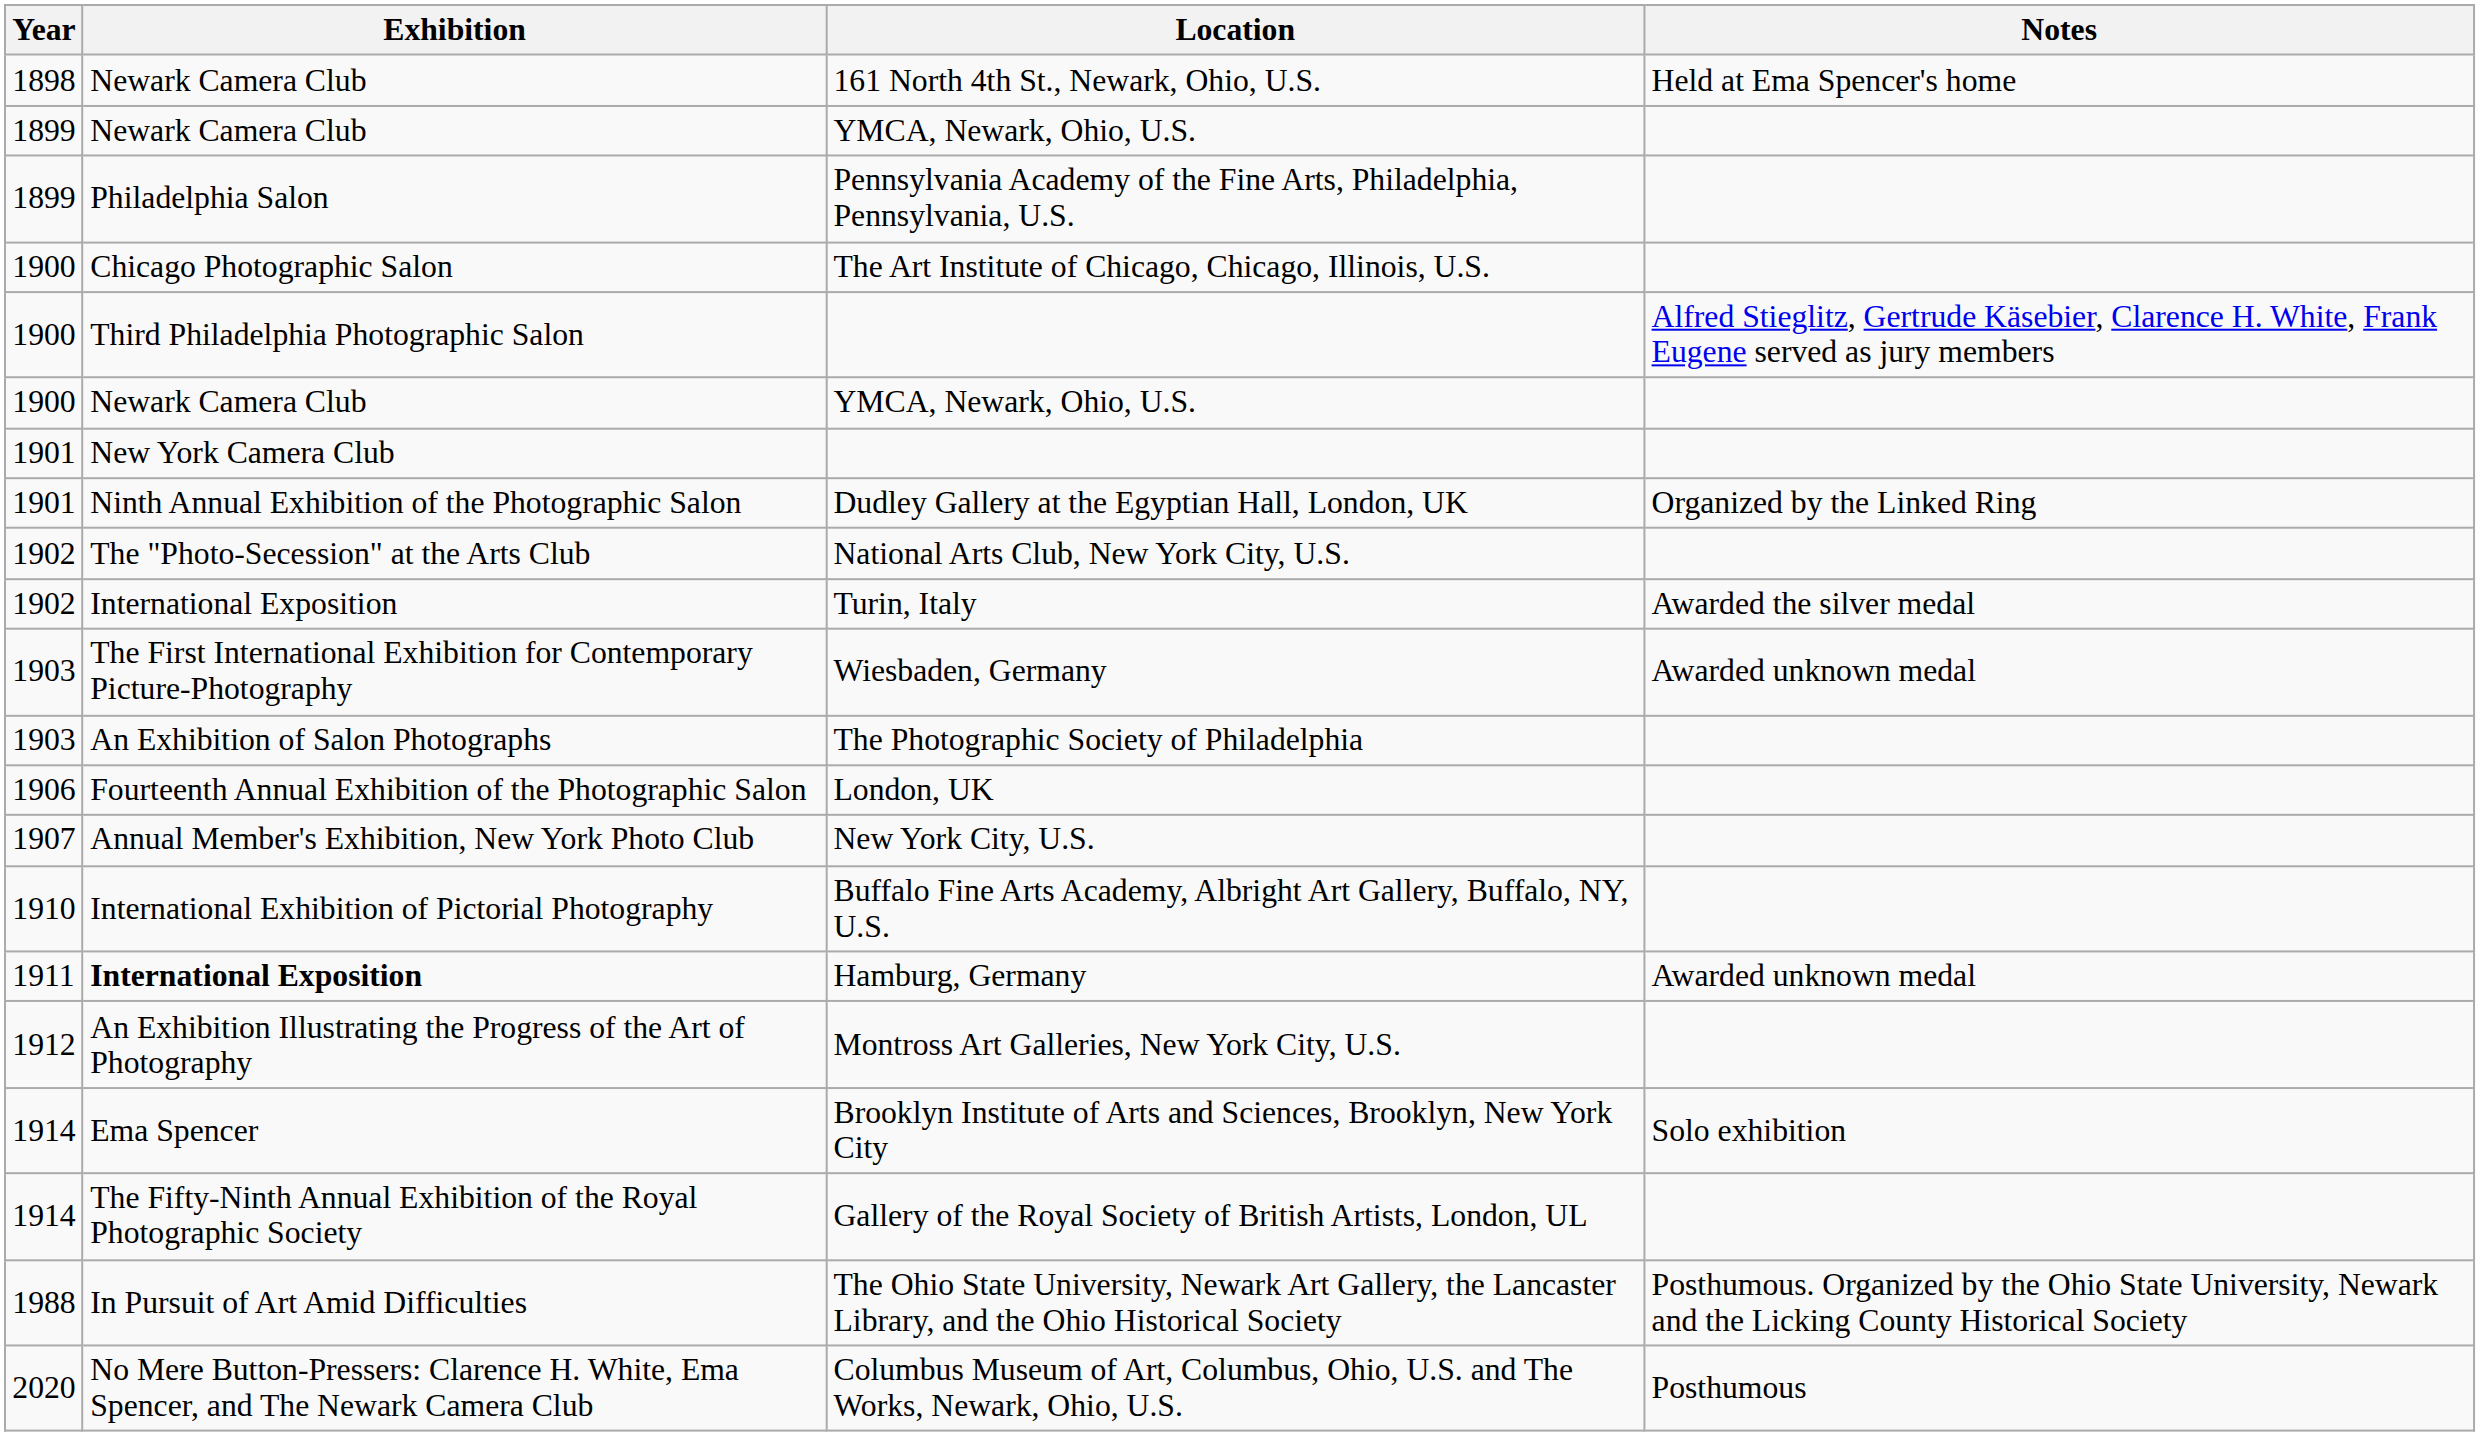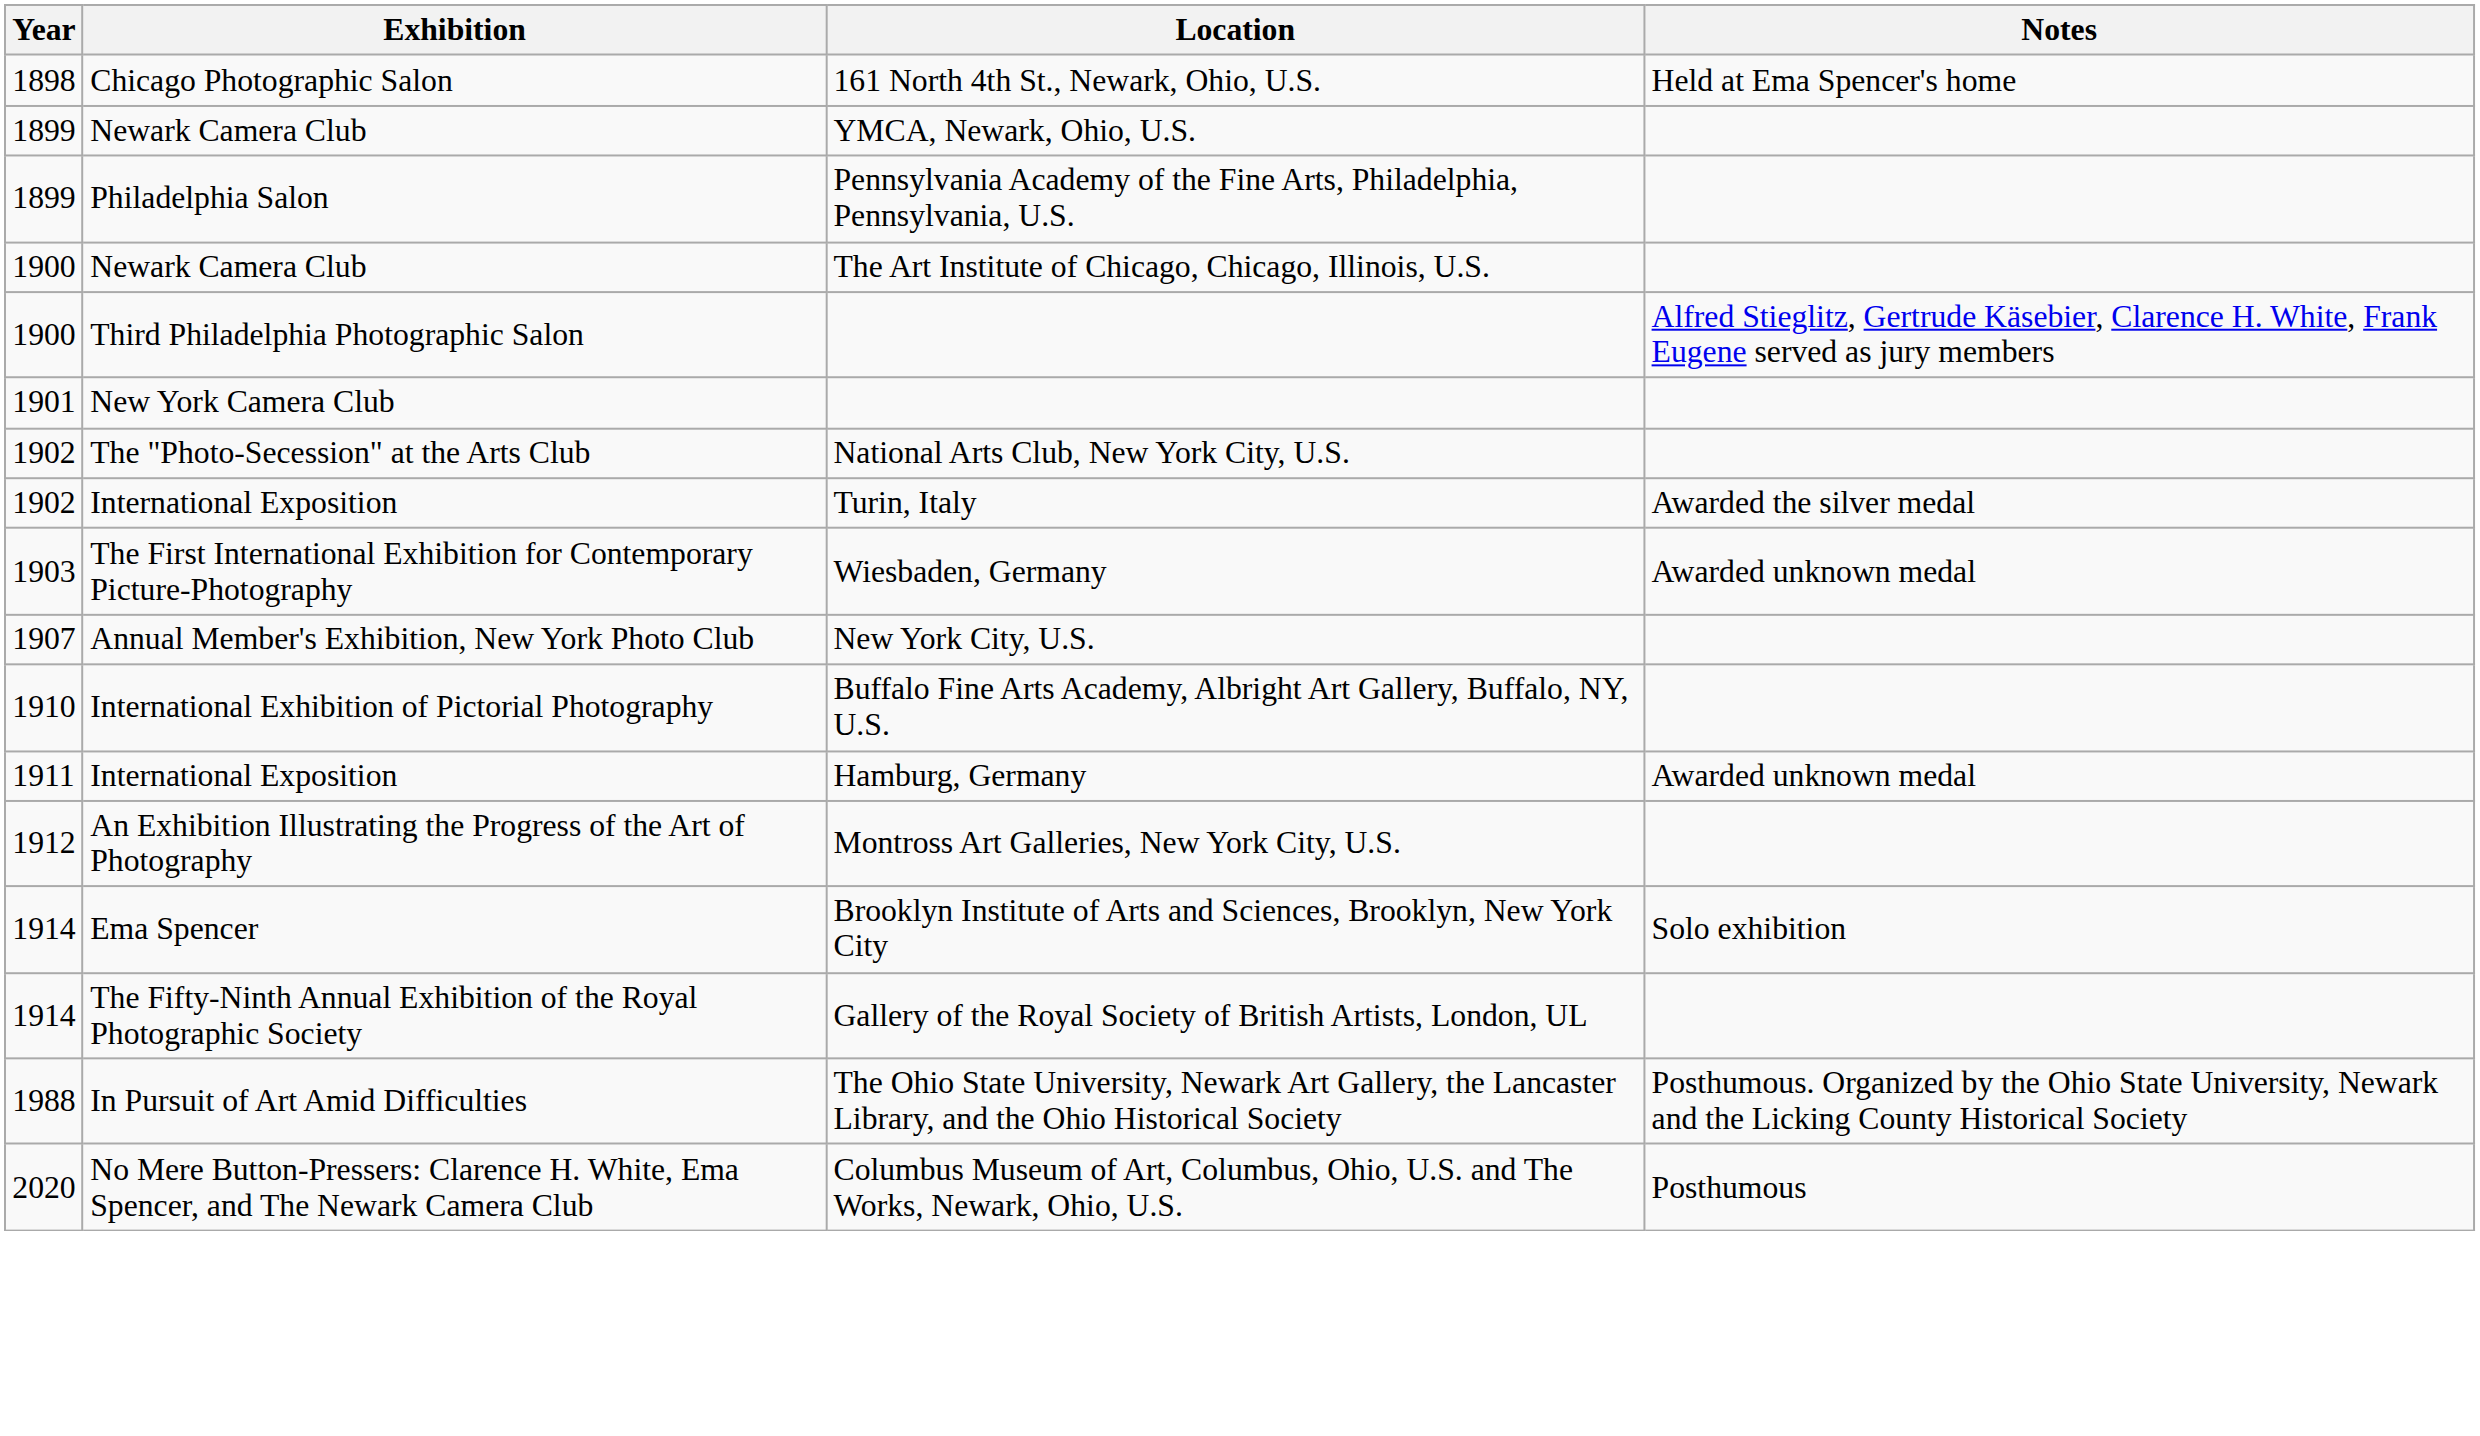 <table class="wikitable">
 <tr>
 <th>Year</th>
 <th>Exhibition</th>
 <th>Location</th>
 <th>Notes</th>
 </tr>
 <tr>
 <td>1898</td>
-<td>Newark Camera Club</td>
+<td>Chicago Photographic Salon</td>
 <td>161 North 4th St., Newark, Ohio, U.S.</td>
 <td>Held at Ema Spencer's home</td>
 </tr>
 <tr>
 <td>1899</td>
 <td>Newark Camera Club</td>
 <td>YMCA, Newark, Ohio, U.S.</td>
 <td></td>
 </tr>
 <tr>
 <td>1899</td>
 <td>Philadelphia Salon</td>
 <td>Pennsylvania Academy of the Fine Arts, Philadelphia, Pennsylvania, U.S.</td>
 <td></td>
 </tr>
 <tr>
 <td>1900</td>
-<td>Chicago Photographic Salon</td>
+<td>Newark Camera Club</td>
 <td>The Art Institute of Chicago, Chicago, Illinois, U.S.</td>
 <td></td>
 </tr>
 <tr>
 <td>1900</td>
 <td>Third Philadelphia Photographic Salon</td>
 <td></td>
 <td><a href='#'>Alfred Stieglitz</a>, <a href='#'>Gertrude Käsebier</a>, <a href='#'>Clarence H. White</a>, <a href='#'>Frank Eugene</a> served as jury members</td>
 </tr>
 <tr>
-<td>1900</td>
-<td>Newark Camera Club</td>
-<td>YMCA, Newark, Ohio, U.S.</td>
-<td></td>
-</tr>
-<tr>
 <td>1901</td>
 <td>New York Camera Club</td>
 <td></td>
 <td></td>
-</tr>
-<tr>
-<td>1901</td>
-<td>Ninth Annual Exhibition of the Photographic Salon</td>
-<td>Dudley Gallery at the Egyptian Hall, London, UK</td>
-<td>Organized by the Linked Ring</td>
 </tr>
 <tr>
 <td>1902</td>
 <td>The "Photo-Secession" at the Arts Club</td>
 <td>National Arts Club, New York City, U.S.</td>
 <td></td>
 </tr>
 <tr>
 <td>1902</td>
 <td>International Exposition</td>
 <td>Turin, Italy</td>
 <td>Awarded the silver medal</td>
 </tr>
 <tr>
 <td>1903</td>
 <td>The First International Exhibition for Contemporary Picture-Photography</td>
 <td>Wiesbaden, Germany</td>
 <td>Awarded unknown medal</td>
 </tr>
 <tr>
-<td>1903</td>
-<td>An Exhibition of Salon Photographs</td>
-<td>The Photographic Society of Philadelphia</td>
-<td></td>
-</tr>
-<tr>
-<td>1906</td>
-<td>Fourteenth Annual Exhibition of the Photographic Salon</td>
-<td>London, UK</td>
-<td></td>
-</tr>
-<tr>
 <td>1907</td>
 <td>Annual Member's Exhibition, New York Photo Club</td>
 <td>New York City, U.S.</td>
 <td></td>
 </tr>
 <tr>
 <td>1910</td>
 <td>International Exhibition of Pictorial Photography</td>
 <td>Buffalo Fine Arts Academy, Albright Art Gallery, Buffalo, NY, U.S.</td>
 <td></td>
 </tr>
 <tr>
 <td>1911</td>
-<td><strong>International Exposition</strong></td>
+<td>International Exposition</td>
 <td>Hamburg, Germany</td>
 <td>Awarded unknown medal</td>
 </tr>
 <tr>
 <td>1912</td>
 <td>An Exhibition Illustrating the Progress of the Art of Photography</td>
 <td>Montross Art Galleries, New York City, U.S.</td>
 <td></td>
 </tr>
 <tr>
 <td>1914</td>
 <td>Ema Spencer</td>
 <td>Brooklyn Institute of Arts and Sciences, Brooklyn, New York City</td>
 <td>Solo exhibition</td>
 </tr>
 <tr>
 <td>1914</td>
 <td>The Fifty-Ninth Annual Exhibition of the Royal Photographic Society</td>
 <td>Gallery of the Royal Society of British Artists, London, UL</td>
 <td></td>
 </tr>
 <tr>
 <td>1988</td>
 <td>In Pursuit of Art Amid Difficulties</td>
 <td>The Ohio State University, Newark Art Gallery, the Lancaster Library, and the Ohio Historical Society</td>
 <td>Posthumous. Organized by the Ohio State University, Newark and the Licking County Historical Society</td>
 </tr>
 <tr>
 <td>2020</td>
 <td>No Mere Button-Pressers: Clarence H. White, Ema Spencer, and The Newark Camera Club</td>
 <td>Columbus Museum of Art, Columbus, Ohio, U.S. and The Works, Newark, Ohio, U.S.</td>
 <td>Posthumous</td>
 </tr>
 </table>
